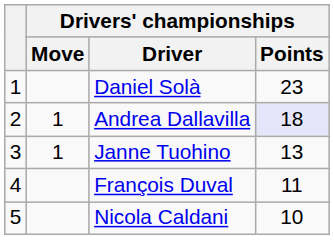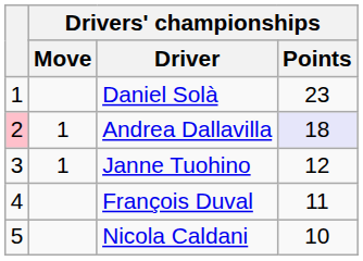 <table class="wikitable" style="font-size:85%;">
 <tr>
 <th rowspan="2"></th>
 <th colspan="3">Drivers' championships</th>
 </tr>
 <tr>
 <th>Move</th>
 <th>Driver</th>
 <th>Points</th>
 </tr>
 <tr>
 <td align="center">1</td>
 <td align="center"></td>
 <td> <a href='#'>Daniel Solà</a></td>
 <td align="center">23</td>
 </tr>
 <tr>
-<td align="center">2</td>
+<td align="center" style="background: pink;">2</td>
 <td align="center"> 1</td>
 <td> <a href='#'>Andrea Dallavilla</a></td>
 <td align="center" style="background: lavender;">18</td>
 </tr>
 <tr>
 <td align="center">3</td>
 <td align="center"> 1</td>
 <td> <a href='#'>Janne Tuohino</a></td>
-<td align="center">13</td>
+<td align="center">12</td>
 </tr>
 <tr>
 <td align="center">4</td>
 <td align="center"></td>
 <td> <a href='#'>François Duval</a></td>
 <td align="center">11</td>
 </tr>
 <tr>
 <td align="center">5</td>
 <td align="center"></td>
 <td> <a href='#'>Nicola Caldani</a></td>
 <td align="center">10</td>
 </tr>
 </table>
